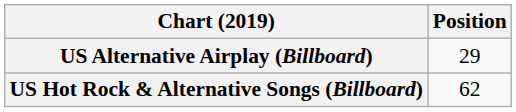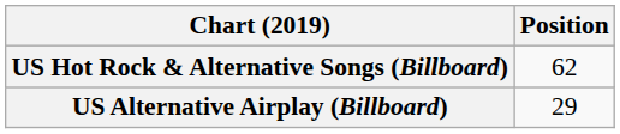 <table class="wikitable sortable plainrowheaders" style="text-align:center">
 <tr>
 <th scope="col">Chart (2019)</th>
 <th scope="col">Position</th>
 </tr>
 <tr>
+<th scope="row">US Hot Rock & Alternative Songs (<em>Billboard</em>)</th>
+<td>62</td>
+</tr>
+<tr>
 <th scope="row">US Alternative Airplay (<em>Billboard</em>)</th>
 <td>29</td>
 </tr>
-<tr>
-<th scope="row">US Hot Rock & Alternative Songs (<em>Billboard</em>)</th>
-<td>62</td>
-</tr>
 </table>
